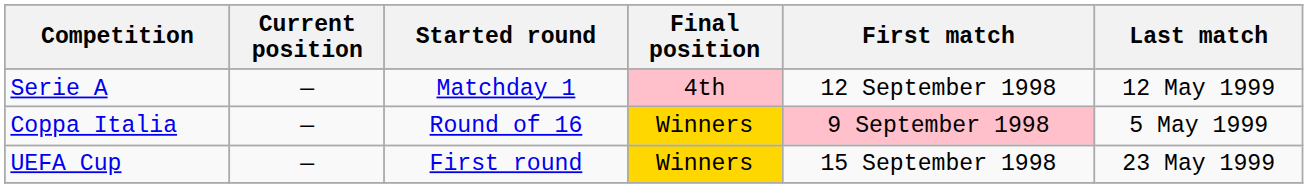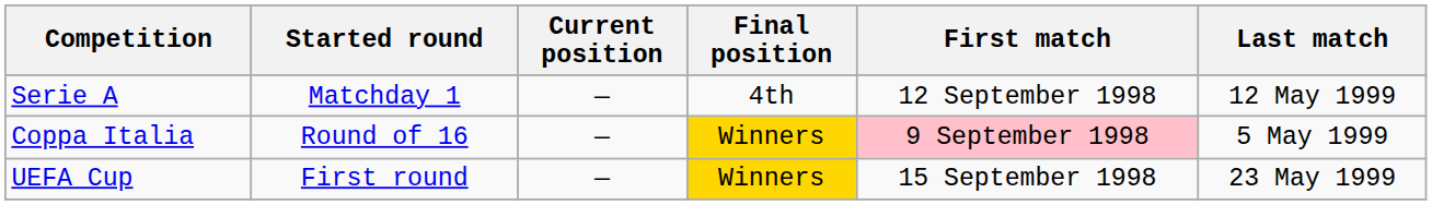 <table class=wikitable style="text-align:center; width:730px">
 <tr>
 <th style=text-align:center; width:150px;>Competition</th>
+<th style=text-align:center; width:100px;>Started round</th>
 <th style=text-align:center; width:100px;>Current <br> position</th>
-<th style=text-align:center; width:100px;>Started round</th>
 <th style=text-align:center; width:100px;>Final <br> position</th>
 <th style=text-align:center; width:150px;>First match</th>
 <th style=text-align:center; width:140px;>Last match</th>
 </tr>
 <tr>
 <td style=text-align:left;><a href='#'>Serie A</a></td>
+<td><a href='#'>Matchday 1</a></td>
 <td>—</td>
-<td><a href='#'>Matchday 1</a></td>
-<td style="background: pink;">4th</td>
+<td>4th</td>
 <td>12 September 1998</td>
 <td>12 May 1999</td>
 </tr>
 <tr>
 <td style=text-align:left;><a href='#'>Coppa Italia</a></td>
+<td><a href='#'>Round of 16</a></td>
 <td>—</td>
-<td><a href='#'>Round of 16</a></td>
 <td style=background:#FFD700;>Winners</td>
 <td style="background: pink;">9 September 1998</td>
 <td>5 May 1999</td>
 </tr>
 <tr>
 <td style=text-align:left;><a href='#'>UEFA Cup</a></td>
+<td><a href='#'>First round</a></td>
 <td>—</td>
-<td><a href='#'>First round</a></td>
 <td style=background:#FFD700;>Winners</td>
 <td>15 September 1998</td>
 <td>23 May 1999</td>
 </tr>
 </table>
